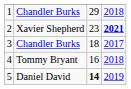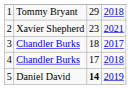 <table class="wikitable">
 <tr>
 </tr>
 <tr>
 <td>1</td>
-<td><a href='#'>Chandler Burks</a></td>
+<td>Tommy Bryant</td>
 <td>29</td>
 <td><a href='#'>2018</a></td>
 </tr>
 <tr>
 <td>2</td>
 <td>Xavier Shepherd</td>
 <td>23</td>
-<td><strong><a href='#'>2021</a></strong></td>
+<td><a href='#'>2021</a></td>
 </tr>
 <tr>
 <td>3</td>
 <td><a href='#'>Chandler Burks</a></td>
 <td>18</td>
 <td><a href='#'>2017</a></td>
 </tr>
 <tr>
 <td>4</td>
-<td>Tommy Bryant</td>
-<td>16</td>
+<td><a href='#'>Chandler Burks</a></td>
+<td>17</td>
 <td><a href='#'>2018</a></td>
 </tr>
 <tr>
 <td>5</td>
 <td>Daniel David</td>
 <td><strong>14</strong></td>
 <td><a href='#'>2019</a></td>
 </tr>
 </table>
